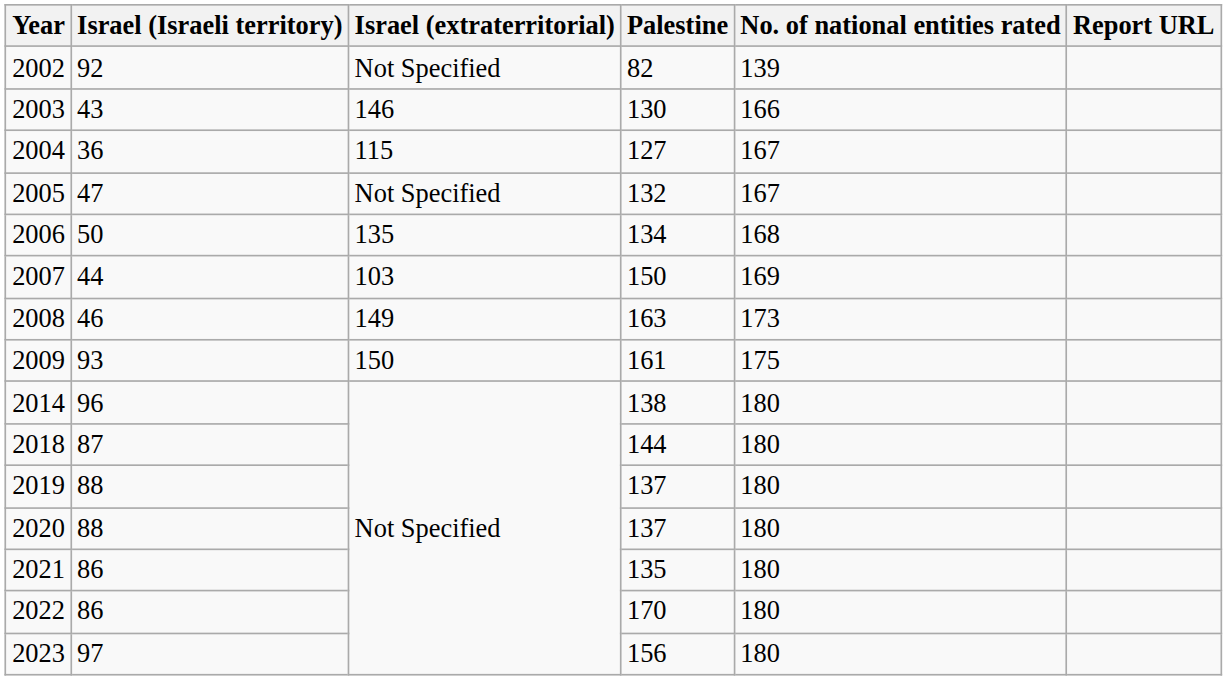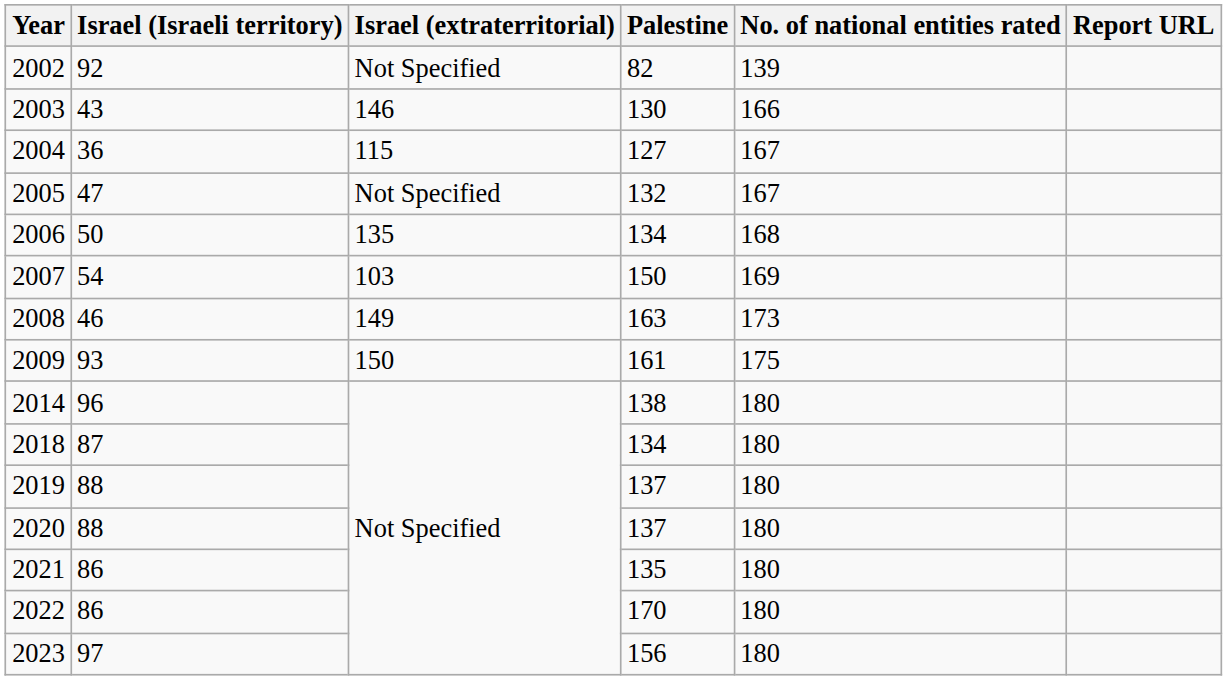 <table class="wikitable" style="margin:1em auto;">
 <tr>
 <th>Year</th>
 <th>Israel (Israeli territory)</th>
 <th>Israel (extraterritorial)</th>
 <th>Palestine</th>
 <th>No. of national entities rated</th>
 <th>Report URL</th>
 </tr>
 <tr>
 <td>2002</td>
 <td>92</td>
 <td>Not Specified</td>
 <td>82</td>
 <td>139</td>
 <td></td>
 </tr>
 <tr>
 <td>2003</td>
 <td>43</td>
 <td>146</td>
 <td>130</td>
 <td>166</td>
 <td></td>
 </tr>
 <tr>
 <td>2004</td>
 <td>36</td>
 <td>115</td>
 <td>127</td>
 <td>167</td>
 <td></td>
 </tr>
 <tr>
 <td>2005</td>
 <td>47</td>
 <td>Not Specified</td>
 <td>132</td>
 <td>167</td>
 <td></td>
 </tr>
 <tr>
 <td>2006</td>
 <td>50</td>
 <td>135</td>
 <td>134</td>
 <td>168</td>
 <td></td>
 </tr>
 <tr>
 <td>2007</td>
-<td>44</td>
+<td>54</td>
 <td>103</td>
 <td>150</td>
 <td>169</td>
 <td></td>
 </tr>
 <tr>
 <td>2008</td>
 <td>46</td>
 <td>149</td>
 <td>163</td>
 <td>173</td>
 <td></td>
 </tr>
 <tr>
 <td>2009</td>
 <td>93</td>
 <td>150</td>
 <td>161</td>
 <td>175</td>
 <td></td>
 </tr>
 <tr>
 <td>2014</td>
 <td>96</td>
 <td rowspan="7">Not Specified</td>
 <td>138</td>
 <td>180</td>
 <td></td>
 </tr>
 <tr>
 <td>2018</td>
 <td>87</td>
-<td>144</td>
+<td>134</td>
 <td>180</td>
 <td></td>
 </tr>
 <tr>
 <td>2019</td>
 <td>88</td>
 <td>137</td>
 <td>180</td>
 <td></td>
 </tr>
 <tr>
 <td>2020</td>
 <td>88</td>
 <td>137</td>
 <td>180</td>
 <td></td>
 </tr>
 <tr>
 <td>2021</td>
 <td>86</td>
 <td>135</td>
 <td>180</td>
 <td></td>
 </tr>
 <tr>
 <td>2022</td>
 <td>86</td>
 <td>170</td>
 <td>180</td>
 <td></td>
 </tr>
 <tr>
 <td>2023</td>
 <td>97</td>
 <td>156</td>
 <td>180</td>
 <td></td>
 </tr>
 </table>
